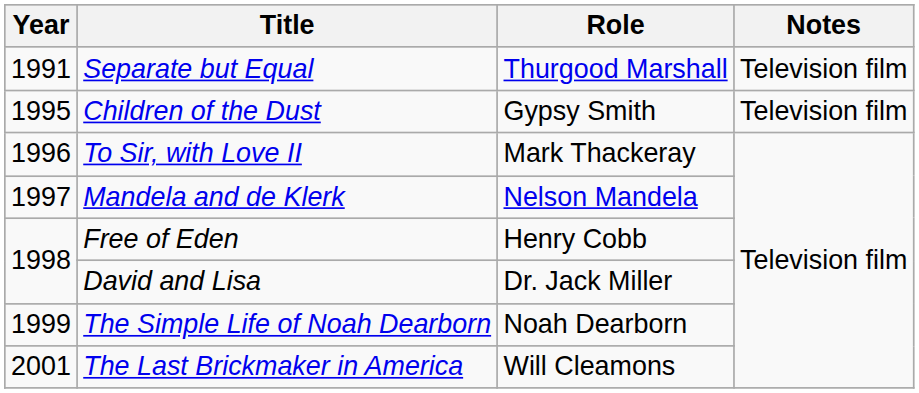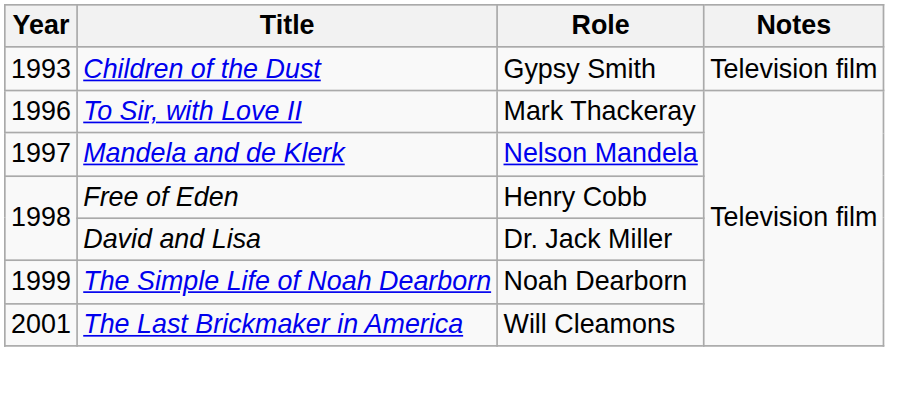 <table class="wikitable">
 <tr>
 <th>Year</th>
 <th>Title</th>
 <th>Role</th>
 <th>Notes</th>
 </tr>
 <tr>
-<td>1991</td>
-<td><em><a href='#'>Separate but Equal</a></em></td>
-<td><a href='#'>Thurgood Marshall</a></td>
-<td>Television film</td>
-</tr>
-<tr>
-<td>1995</td>
+<td>1993</td>
 <td><em><a href='#'>Children of the Dust</a></em></td>
 <td>Gypsy Smith</td>
 <td>Television film</td>
 </tr>
 <tr>
 <td>1996</td>
 <td><em><a href='#'>To Sir, with Love II</a></em></td>
 <td>Mark Thackeray</td>
 <td rowspan="6">Television film</td>
 </tr>
 <tr>
 <td>1997</td>
 <td><em><a href='#'>Mandela and de Klerk</a></em></td>
 <td><a href='#'>Nelson Mandela</a></td>
 </tr>
 <tr>
 <td rowspan="2">1998</td>
 <td><em>Free of Eden</em></td>
 <td>Henry Cobb</td>
 </tr>
 <tr>
 <td><em>David and Lisa</em></td>
 <td>Dr. Jack Miller</td>
 </tr>
 <tr>
 <td>1999</td>
 <td><em><a href='#'>The Simple Life of Noah Dearborn</a></em></td>
 <td>Noah Dearborn</td>
 </tr>
 <tr>
 <td>2001</td>
 <td><em><a href='#'>The Last Brickmaker in America</a></em></td>
 <td>Will Cleamons</td>
 </tr>
 </table>
